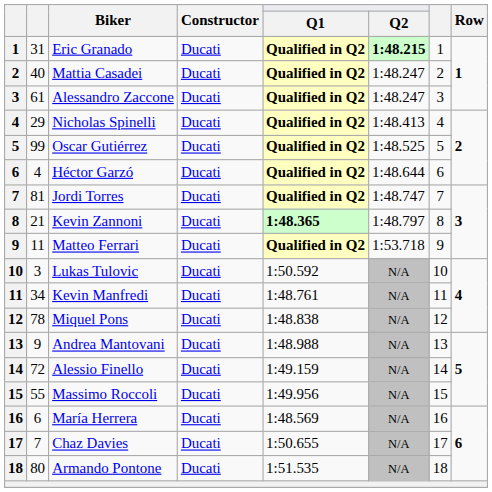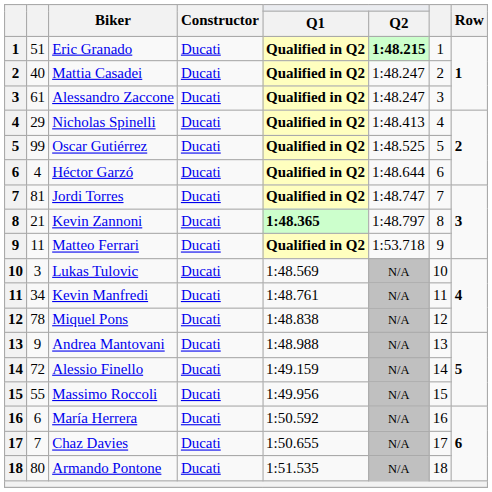 <table class="wikitable sortable" style="font-size: 85%;">
 <tr>
 <th rowspan="2"></th>
 <th rowspan="2"></th>
 <th rowspan="2">Biker</th>
 <th rowspan="2">Constructor</th>
 <th colspan="2" style="background:#eaecf0; text-align:center;"></th>
 <th rowspan="2"></th>
 <th rowspan="2">Row</th>
 </tr>
 <tr>
 <th scope="col">Q1</th>
 <th scope="col">Q2</th>
 </tr>
 <tr>
 <th scope="row">1</th>
-<td align="center">31</td>
+<td align="center">51</td>
 <td> <a href='#'>Eric Granado</a></td>
 <td><a href='#'>Ducati</a></td>
 <td style="background:#ffffbf;"><strong>Qualified in Q2</strong></td>
 <td style="background:#ccffcc;"><strong>1:48.215</strong></td>
 <td align="center">1</td>
 <td rowspan="3"><strong>1</strong></td>
 </tr>
 <tr>
 <th scope="row">2</th>
 <td align="center">40</td>
 <td> <a href='#'>Mattia Casadei</a></td>
 <td><a href='#'>Ducati</a></td>
 <td style="background:#ffffbf;"><strong>Qualified in Q2</strong></td>
 <td>1:48.247</td>
 <td align="center">2</td>
 </tr>
 <tr>
 <th scope="row">3</th>
 <td align="center">61</td>
 <td> <a href='#'>Alessandro Zaccone</a></td>
 <td><a href='#'>Ducati</a></td>
 <td style="background:#ffffbf;"><strong>Qualified in Q2</strong></td>
 <td>1:48.247</td>
 <td align="center">3</td>
 </tr>
 <tr>
 <th scope="row">4</th>
 <td align="center">29</td>
 <td> <a href='#'>Nicholas Spinelli</a></td>
 <td><a href='#'>Ducati</a></td>
 <td style="background:#ffffbf;"><strong>Qualified in Q2</strong></td>
 <td>1:48.413</td>
 <td align="center">4</td>
 <td rowspan="3"><strong>2</strong></td>
 </tr>
 <tr>
 <th scope="row">5</th>
 <td align="center">99</td>
 <td> <a href='#'>Oscar Gutiérrez</a></td>
 <td><a href='#'>Ducati</a></td>
 <td style="background:#ffffbf;"><strong>Qualified in Q2</strong></td>
 <td>1:48.525</td>
 <td align="center">5</td>
 </tr>
 <tr>
 <th scope="row">6</th>
 <td align="center">4</td>
 <td> <a href='#'>Héctor Garzó</a></td>
 <td><a href='#'>Ducati</a></td>
 <td style="background:#ffffbf;"><strong>Qualified in Q2</strong></td>
 <td>1:48.644</td>
 <td align="center">6</td>
 </tr>
 <tr>
 <th scope="row">7</th>
 <td align="center">81</td>
 <td> <a href='#'>Jordi Torres</a></td>
 <td><a href='#'>Ducati</a></td>
 <td style="background:#ffffbf;"><strong>Qualified in Q2</strong></td>
 <td>1:48.747</td>
 <td align="center">7</td>
 <td rowspan="3"><strong>3</strong></td>
 </tr>
 <tr>
 <th scope="row">8</th>
 <td align="center">21</td>
 <td> <a href='#'>Kevin Zannoni</a></td>
 <td><a href='#'>Ducati</a></td>
 <td style="background:#ccffcc;"><strong>1:48.365</strong></td>
 <td>1:48.797</td>
 <td align="center">8</td>
 </tr>
 <tr>
 <th scope="row">9</th>
 <td align="center">11</td>
 <td> <a href='#'>Matteo Ferrari</a></td>
 <td><a href='#'>Ducati</a></td>
 <td style="background:#ffffbf;"><strong>Qualified in Q2</strong></td>
 <td>1:53.718</td>
 <td align="center">9</td>
 </tr>
 <tr>
 <th scope="row">10</th>
 <td align="center">3</td>
 <td> <a href='#'>Lukas Tulovic</a></td>
 <td><a href='#'>Ducati</a></td>
-<td>1:50.592</td>
+<td>1:48.569</td>
 <td style="background: silver" align="center" data-sort-value="10"><small>N/A</small></td>
 <td align="center">10</td>
 <td rowspan="3"><strong>4</strong></td>
 </tr>
 <tr>
 <th scope="row">11</th>
 <td align="center">34</td>
 <td> <a href='#'>Kevin Manfredi</a></td>
 <td><a href='#'>Ducati</a></td>
 <td>1:48.761</td>
 <td style="background: silver" align="center" data-sort-value="11"><small>N/A</small></td>
 <td align="center">11</td>
 </tr>
 <tr>
 <th scope="row">12</th>
 <td align="center">78</td>
 <td> <a href='#'>Miquel Pons</a></td>
 <td><a href='#'>Ducati</a></td>
 <td>1:48.838</td>
 <td style="background: silver" align="center" data-sort-value="12"><small>N/A</small></td>
 <td align="center">12</td>
 </tr>
 <tr>
 <th scope="row">13</th>
 <td align="center">9</td>
 <td> <a href='#'>Andrea Mantovani</a></td>
 <td><a href='#'>Ducati</a></td>
 <td>1:48.988</td>
 <td style="background: silver" align="center" data-sort-value="13"><small>N/A</small></td>
 <td align="center">13</td>
 <td rowspan="3"><strong>5</strong></td>
 </tr>
 <tr>
 <th scope="row">14</th>
 <td align="center">72</td>
 <td> <a href='#'>Alessio Finello</a></td>
 <td><a href='#'>Ducati</a></td>
 <td>1:49.159</td>
 <td style="background: silver" align="center" data-sort-value="14"><small>N/A</small></td>
 <td align="center">14</td>
 </tr>
 <tr>
 <th scope="row">15</th>
 <td align="center">55</td>
 <td> <a href='#'>Massimo Roccoli</a></td>
 <td><a href='#'>Ducati</a></td>
 <td>1:49.956</td>
 <td style="background: silver" align="center" data-sort-value="15"><small>N/A</small></td>
 <td align="center">15</td>
 </tr>
 <tr>
 <th scope="row">16</th>
 <td align="center">6</td>
 <td> <a href='#'>María Herrera</a></td>
 <td><a href='#'>Ducati</a></td>
-<td>1:48.569</td>
+<td>1:50.592</td>
 <td style="background: silver" align="center" data-sort-value="16"><small>N/A</small></td>
 <td align="center">16</td>
 <td rowspan="3"><strong>6</strong></td>
 </tr>
 <tr>
 <th scope="row">17</th>
 <td align="center">7</td>
 <td> <a href='#'>Chaz Davies</a></td>
 <td><a href='#'>Ducati</a></td>
 <td>1:50.655</td>
 <td style="background: silver" align="center" data-sort-value="17"><small>N/A</small></td>
 <td align="center">17</td>
 </tr>
 <tr>
 <th scope="row">18</th>
 <td align="center">80</td>
 <td> <a href='#'>Armando Pontone</a></td>
 <td><a href='#'>Ducati</a></td>
 <td>1:51.535</td>
 <td style="background: silver" align="center" data-sort-value="18"><small>N/A</small></td>
 <td align="center">18</td>
 </tr>
 <tr>
 <th colspan="8"></th>
 </tr>
 <tr>
 </tr>
 </table>
